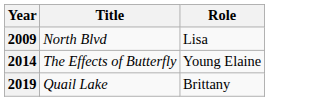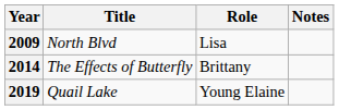 <table class="wikitable sortable plainrowheaders">
 <tr>
 <th scope="col">Year</th>
 <th scope="col">Title</th>
 <th scope="col">Role</th>
+<th scope="col" class="unsortable">Notes</th>
 </tr>
 <tr>
 <th scope="row">2009</th>
 <td><em>North Blvd</em></td>
 <td>Lisa</td>
+<td></td>
 </tr>
 <tr>
 <th scope="row">2014</th>
 <td><em>The Effects of Butterfly</em></td>
-<td>Young Elaine</td>
+<td>Brittany</td>
+<td></td>
 </tr>
 <tr>
 <th scope="row">2019</th>
 <td><em>Quail Lake</em></td>
-<td>Brittany</td>
+<td>Young Elaine</td>
+<td></td>
 </tr>
 </table>
